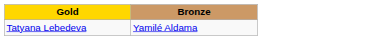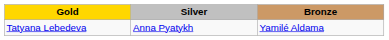 <table class="wikitable" style="text-align:left">
 <tr align="center">
 <td width=200 bgcolor=gold><strong>Gold</strong></td>
+<td width=200 bgcolor=silver><strong>Silver</strong></td>
 <td width=200 bgcolor=CC9966><strong>Bronze</strong></td>
 </tr>
 <tr>
 <td><a href='#'>Tatyana Lebedeva</a><br><em></em></td>
+<td><a href='#'>Anna Pyatykh</a><br><em></em></td>
 <td><a href='#'>Yamilé Aldama</a><br><em></em></td>
 </tr>
 </table>
